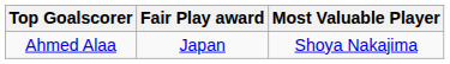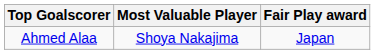 <table class="wikitable" style="text-align: center; margin: 0 auto;">
 <tr>
 <th>Top Goalscorer</th>
+<th>Most Valuable Player</th>
 <th>Fair Play award</th>
-<th>Most Valuable Player</th>
 </tr>
 <tr>
 <td> <a href='#'>Ahmed Alaa</a></td>
+<td> <a href='#'>Shoya Nakajima</a></td>
 <td> <a href='#'>Japan</a></td>
-<td> <a href='#'>Shoya Nakajima</a></td>
 </tr>
 </table>
